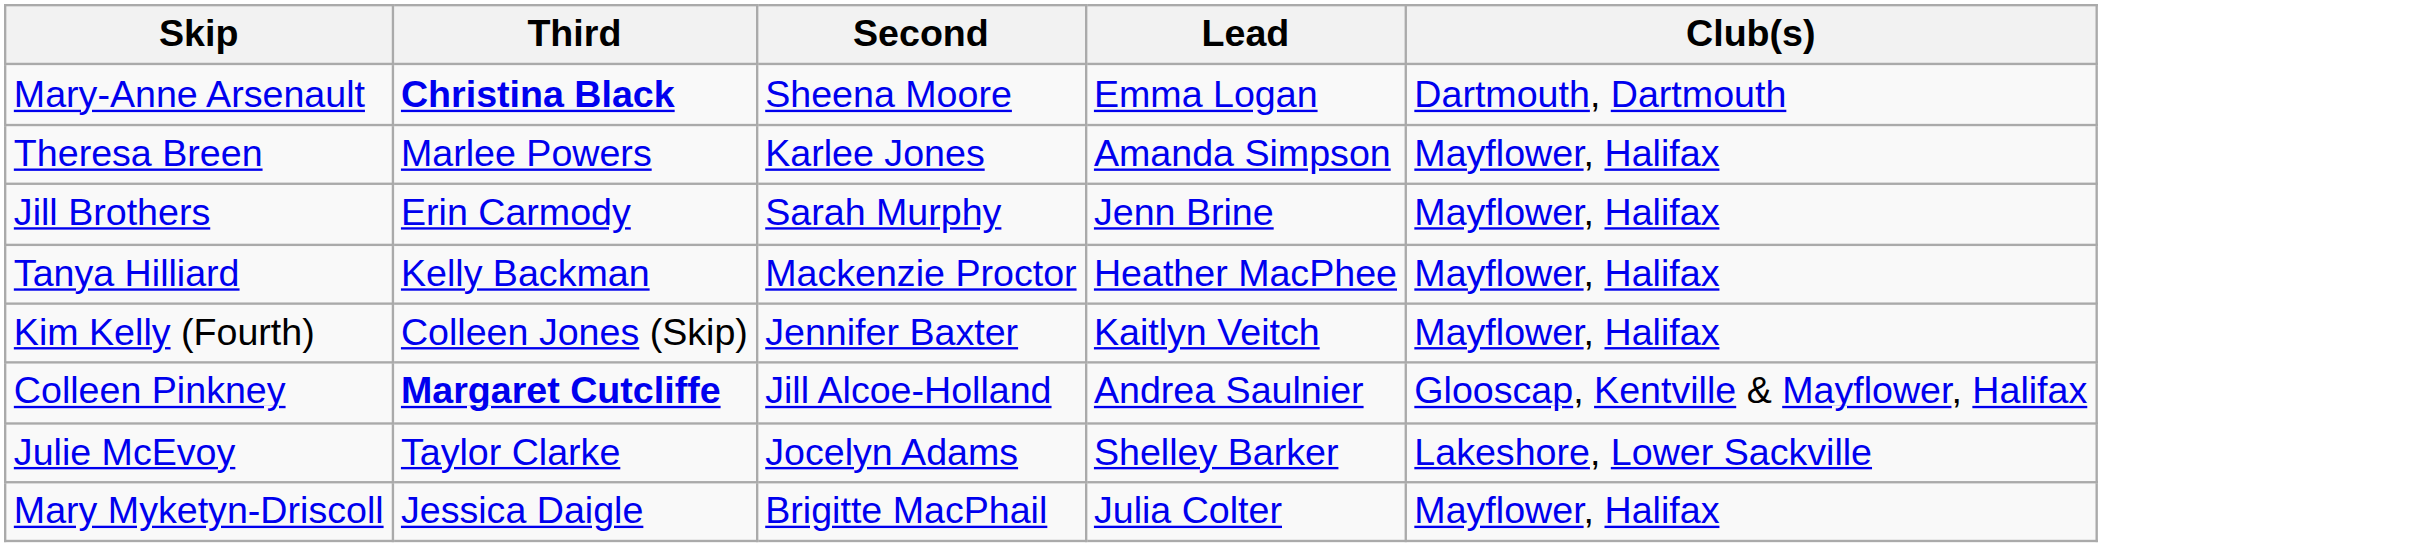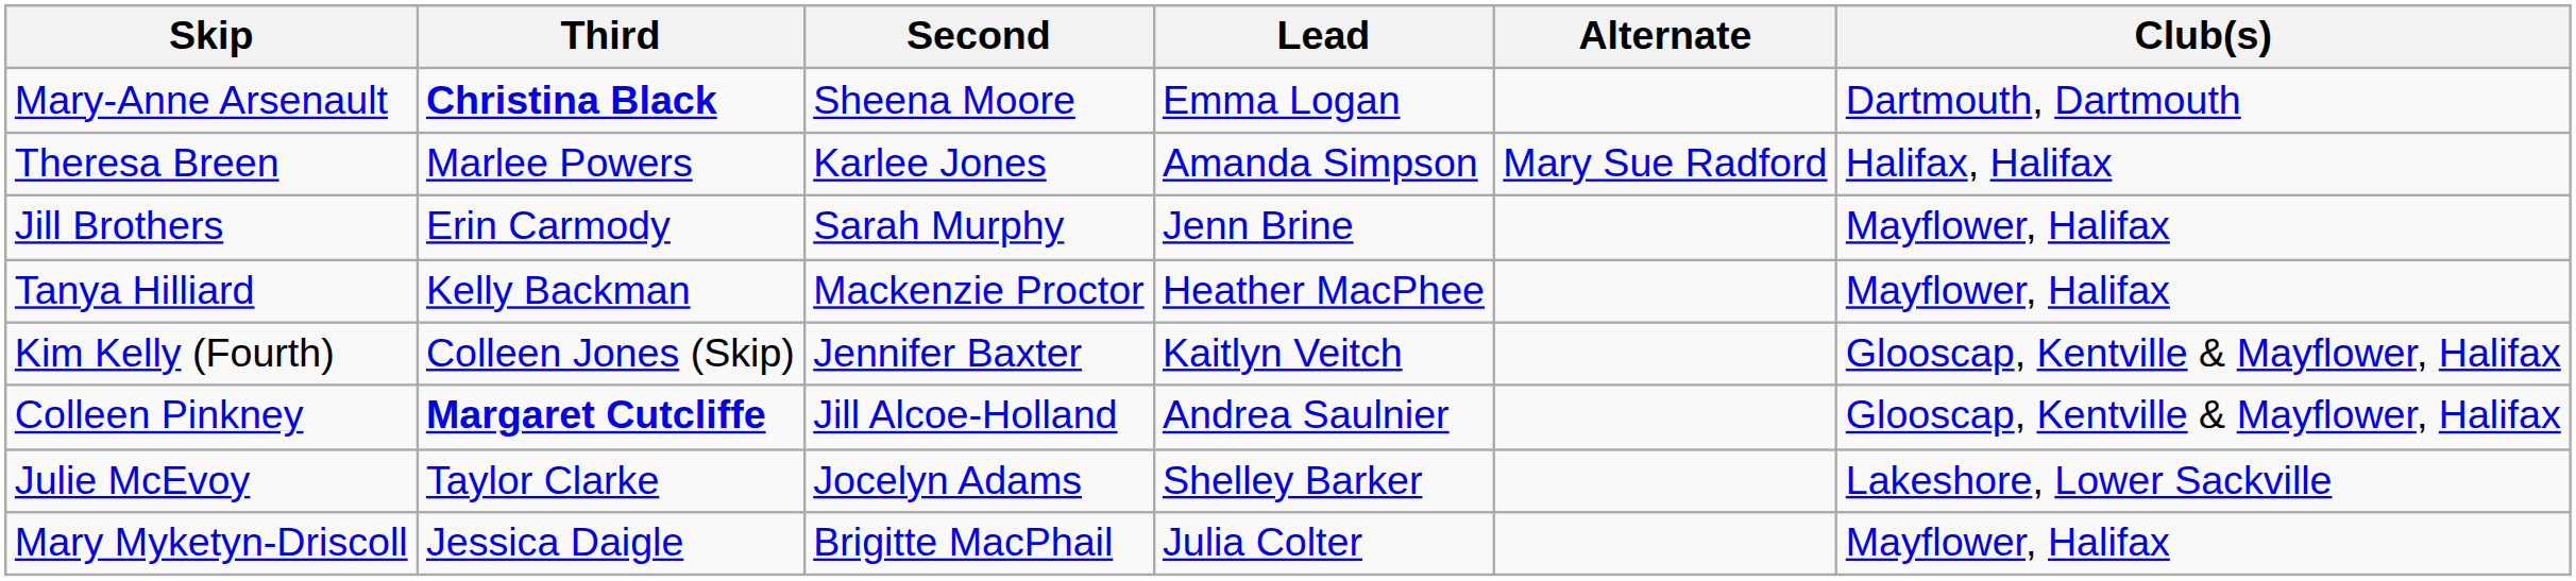 <table class="wikitable">
 <tr>
 <th>Skip</th>
 <th>Third</th>
 <th>Second</th>
 <th>Lead</th>
+<th>Alternate</th>
 <th>Club(s)</th>
 </tr>
 <tr>
 <td><a href='#'>Mary-Anne Arsenault</a></td>
 <td><strong><a href='#'>Christina Black</a></strong></td>
 <td><a href='#'>Sheena Moore</a></td>
 <td><a href='#'>Emma Logan</a></td>
+<td></td>
 <td><a href='#'>Dartmouth</a>, <a href='#'>Dartmouth</a></td>
 </tr>
 <tr>
 <td><a href='#'>Theresa Breen</a></td>
 <td><a href='#'>Marlee Powers</a></td>
 <td><a href='#'>Karlee Jones</a></td>
 <td><a href='#'>Amanda Simpson</a></td>
-<td><a href='#'>Mayflower</a>, <a href='#'>Halifax</a></td>
+<td><a href='#'>Mary Sue Radford</a></td>
+<td><a href='#'>Halifax</a>, <a href='#'>Halifax</a></td>
 </tr>
 <tr>
 <td><a href='#'>Jill Brothers</a></td>
 <td><a href='#'>Erin Carmody</a></td>
 <td><a href='#'>Sarah Murphy</a></td>
 <td><a href='#'>Jenn Brine</a></td>
+<td></td>
 <td><a href='#'>Mayflower</a>, <a href='#'>Halifax</a></td>
 </tr>
 <tr>
 <td><a href='#'>Tanya Hilliard</a></td>
 <td><a href='#'>Kelly Backman</a></td>
 <td><a href='#'>Mackenzie Proctor</a></td>
 <td><a href='#'>Heather MacPhee</a></td>
+<td></td>
 <td><a href='#'>Mayflower</a>, <a href='#'>Halifax</a></td>
 </tr>
 <tr>
 <td><a href='#'>Kim Kelly</a> (Fourth)</td>
 <td><a href='#'>Colleen Jones</a> (Skip)</td>
 <td><a href='#'>Jennifer Baxter</a></td>
 <td><a href='#'>Kaitlyn Veitch</a></td>
-<td><a href='#'>Mayflower</a>, <a href='#'>Halifax</a></td>
+<td></td>
+<td><a href='#'>Glooscap</a>, <a href='#'>Kentville</a> & <a href='#'>Mayflower</a>, <a href='#'>Halifax</a></td>
 </tr>
 <tr>
 <td><a href='#'>Colleen Pinkney</a></td>
 <td><strong><a href='#'>Margaret Cutcliffe</a></strong></td>
 <td><a href='#'>Jill Alcoe-Holland</a></td>
 <td><a href='#'>Andrea Saulnier</a></td>
+<td></td>
 <td><a href='#'>Glooscap</a>, <a href='#'>Kentville</a> & <a href='#'>Mayflower</a>, <a href='#'>Halifax</a></td>
 </tr>
 <tr>
 <td><a href='#'>Julie McEvoy</a></td>
 <td><a href='#'>Taylor Clarke</a></td>
 <td><a href='#'>Jocelyn Adams</a></td>
 <td><a href='#'>Shelley Barker</a></td>
+<td></td>
 <td><a href='#'>Lakeshore</a>, <a href='#'>Lower Sackville</a></td>
 </tr>
 <tr>
 <td><a href='#'>Mary Myketyn-Driscoll</a></td>
 <td><a href='#'>Jessica Daigle</a></td>
 <td><a href='#'>Brigitte MacPhail</a></td>
 <td><a href='#'>Julia Colter</a></td>
+<td></td>
 <td><a href='#'>Mayflower</a>, <a href='#'>Halifax</a></td>
 </tr>
 </table>
